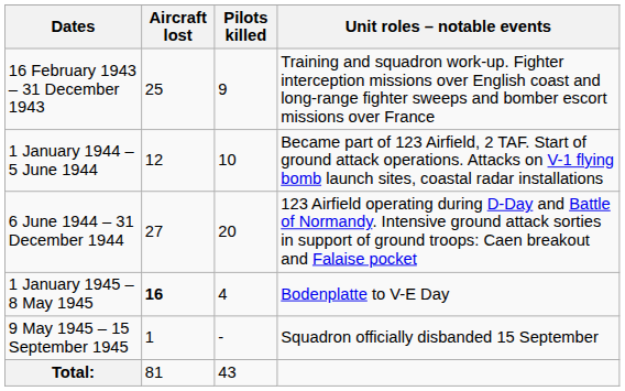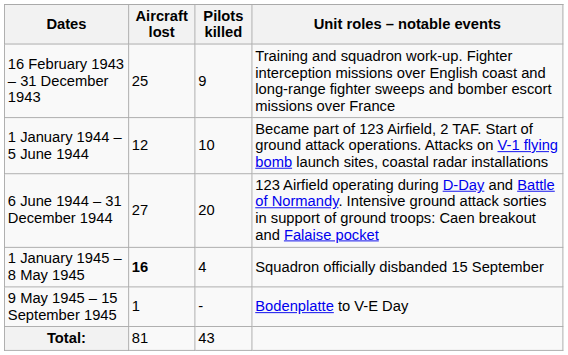 <table class="wikitable">
 <tr>
 </tr>
 <tr>
 <th>Dates</th>
 <th>Aircraft lost</th>
 <th>Pilots killed</th>
 <th>Unit roles – notable events</th>
 </tr>
 <tr>
 <td>16 February 1943 – 31 December 1943</td>
 <td>25</td>
 <td>9</td>
 <td>Training and squadron work-up. Fighter interception missions over English coast and long-range fighter sweeps and bomber escort missions over France</td>
 </tr>
 <tr>
 <td>1 January 1944 – 5 June 1944</td>
 <td>12</td>
 <td>10</td>
 <td>Became part of 123 Airfield, 2 TAF. Start of ground attack operations. Attacks on <a href='#'>V-1 flying bomb</a> launch sites, coastal radar installations</td>
 </tr>
 <tr>
 <td>6 June 1944 – 31 December 1944</td>
 <td>27</td>
 <td>20</td>
 <td>123 Airfield operating during <a href='#'>D-Day</a> and <a href='#'>Battle of Normandy</a>. Intensive ground attack sorties in support of ground troops: Caen breakout and <a href='#'>Falaise pocket</a></td>
 </tr>
 <tr>
 <td>1 January 1945 – 8 May 1945</td>
 <td><strong>16</strong></td>
 <td>4</td>
-<td><a href='#'>Bodenplatte</a> to V-E Day</td>
+<td>Squadron officially disbanded 15 September</td>
 </tr>
 <tr>
 <td>9 May 1945 – 15 September 1945</td>
 <td>1</td>
 <td>-</td>
-<td>Squadron officially disbanded 15 September</td>
+<td><a href='#'>Bodenplatte</a> to V-E Day</td>
 </tr>
 <tr>
 <th>Total:</th>
 <td>81</td>
 <td>43</td>
 <td></td>
 </tr>
 </table>
